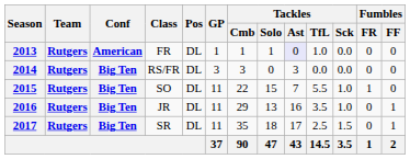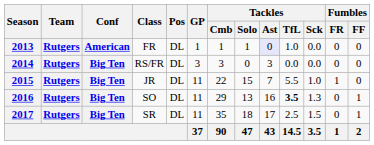 <table class="wikitable" style="text-align: center;">
 <tr>
 <th rowspan="2">Season</th>
 <th rowspan="2">Team</th>
 <th rowspan="2">Conf</th>
 <th rowspan="2">Class</th>
 <th rowspan="2">Pos</th>
 <th rowspan="2">GP</th>
 <th colspan="5">Tackles</th>
 <th colspan="2">Fumbles</th>
 </tr>
 <tr>
 <th>Cmb</th>
 <th>Solo</th>
 <th>Ast</th>
 <th>TfL</th>
 <th>Sck</th>
 <th>FR</th>
 <th>FF</th>
 </tr>
 <tr>
 <th><a href='#'>2013</a></th>
 <th><a href='#'>Rutgers</a></th>
 <th><a href='#'>American</a></th>
 <td>FR</td>
 <td>DL</td>
 <td>1</td>
 <td>1</td>
 <td>1</td>
 <td style="background: lavender;">0</td>
 <td>1.0</td>
 <td>0.0</td>
 <td>0</td>
 <td>0</td>
 </tr>
 <tr>
 <th><a href='#'>2014</a></th>
 <th><a href='#'>Rutgers</a></th>
 <th><a href='#'>Big Ten</a></th>
 <td>RS/FR</td>
 <td>DL</td>
 <td>3</td>
 <td>3</td>
 <td>0</td>
 <td>3</td>
 <td>0.0</td>
 <td>0.0</td>
 <td>0</td>
 <td>0</td>
 </tr>
 <tr>
 <th><a href='#'>2015</a></th>
 <th><a href='#'>Rutgers</a></th>
 <th><a href='#'>Big Ten</a></th>
-<td>SO</td>
+<td>JR</td>
 <td>DL</td>
 <td>11</td>
 <td>22</td>
 <td>15</td>
 <td>7</td>
 <td>5.5</td>
 <td>1.0</td>
 <td>1</td>
 <td>0</td>
 </tr>
 <tr>
 <th><a href='#'>2016</a></th>
 <th><a href='#'>Rutgers</a></th>
 <th><a href='#'>Big Ten</a></th>
-<td>JR</td>
+<td>SO</td>
 <td>DL</td>
 <td>11</td>
 <td>29</td>
 <td>13</td>
 <td>16</td>
-<td>3.5</td>
-<td>1.0</td>
+<td><strong>3.5</strong></td>
+<td>1.3</td>
 <td>0</td>
 <td>1</td>
 </tr>
 <tr>
 <th><a href='#'>2017</a></th>
 <th><a href='#'>Rutgers</a></th>
 <th><a href='#'>Big Ten</a></th>
 <td>SR</td>
 <td>DL</td>
 <td>11</td>
 <td>35</td>
 <td>18</td>
 <td>17</td>
 <td>2.5</td>
 <td>1.5</td>
 <td>0</td>
 <td>1</td>
 </tr>
 <tr>
 <th colspan="5"></th>
 <th>37</th>
 <th>90</th>
 <th>47</th>
 <th>43</th>
 <th>14.5</th>
 <th>3.5</th>
 <th>1</th>
 <th>2</th>
 </tr>
 </table>
